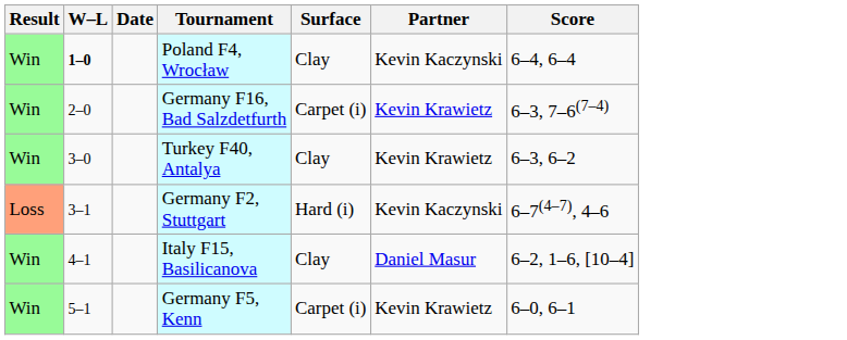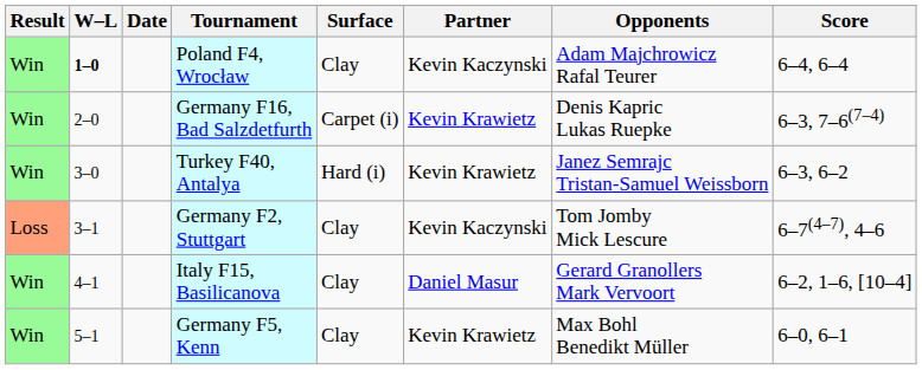 <table class="sortable wikitable nowrap">
 <tr>
 <th>Result</th>
 <th class="unsortable">W–L</th>
 <th>Date</th>
 <th>Tournament</th>
 <th>Surface</th>
 <th>Partner</th>
+<th>Opponents</th>
 <th class="unsortable">Score</th>
 </tr>
 <tr>
 <td bgcolor=98FB98>Win</td>
 <td><strong><small>1–0</small></strong></td>
 <td></td>
 <td style="background:#cffcff;">Poland F4, <br> <a href='#'>Wrocław</a></td>
 <td>Clay</td>
 <td> Kevin Kaczynski</td>
+<td> <a href='#'>Adam Majchrowicz</a><br> Rafal Teurer</td>
 <td>6–4, 6–4</td>
 </tr>
 <tr>
 <td bgcolor=98FB98>Win</td>
 <td><small>2–0</small></td>
 <td></td>
 <td style="background:#cffcff;">Germany F16, <br> <a href='#'>Bad Salzdetfurth</a></td>
 <td>Carpet (i)</td>
 <td> <a href='#'>Kevin Krawietz</a></td>
+<td> Denis Kapric<br> Lukas Ruepke</td>
 <td>6–3, 7–6<sup>(7–4)</sup></td>
 </tr>
 <tr>
 <td bgcolor=98FB98>Win</td>
 <td><small>3–0</small></td>
 <td></td>
 <td style="background:#cffcff;">Turkey F40, <br> <a href='#'>Antalya</a></td>
-<td>Clay</td>
+<td>Hard (i)</td>
 <td> Kevin Krawietz</td>
+<td> <a href='#'>Janez Semrajc</a><br> <a href='#'>Tristan-Samuel Weissborn</a></td>
 <td>6–3, 6–2</td>
 </tr>
 <tr>
 <td bgcolor=FFA07A>Loss</td>
 <td><small>3–1</small></td>
 <td></td>
 <td style="background:#cffcff;">Germany F2, <br> <a href='#'>Stuttgart</a></td>
-<td>Hard (i)</td>
+<td>Clay</td>
 <td> Kevin Kaczynski</td>
+<td> Tom Jomby<br> Mick Lescure</td>
 <td>6–7<sup>(4–7)</sup>, 4–6</td>
 </tr>
 <tr>
 <td bgcolor=98FB98>Win</td>
 <td><small>4–1</small></td>
 <td></td>
 <td style="background:#cffcff;">Italy F15, <br> <a href='#'>Basilicanova</a></td>
 <td>Clay</td>
 <td> <a href='#'>Daniel Masur</a></td>
+<td> <a href='#'>Gerard Granollers</a><br> <a href='#'>Mark Vervoort</a></td>
 <td>6–2, 1–6, [10–4]</td>
 </tr>
 <tr>
 <td bgcolor=98FB98>Win</td>
 <td><small>5–1</small></td>
 <td></td>
 <td style="background:#cffcff;">Germany F5, <br> <a href='#'>Kenn</a></td>
-<td>Carpet (i)</td>
+<td>Clay</td>
 <td> Kevin Krawietz</td>
+<td> Max Bohl<br> Benedikt Müller</td>
 <td>6–0, 6–1</td>
 </tr>
 </table>
